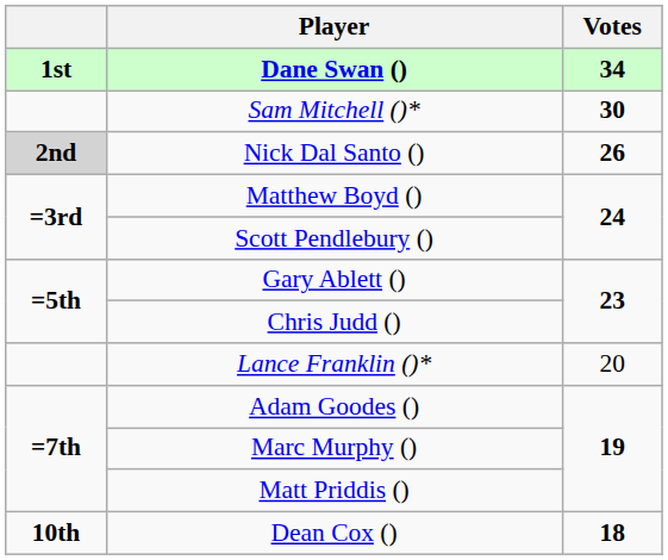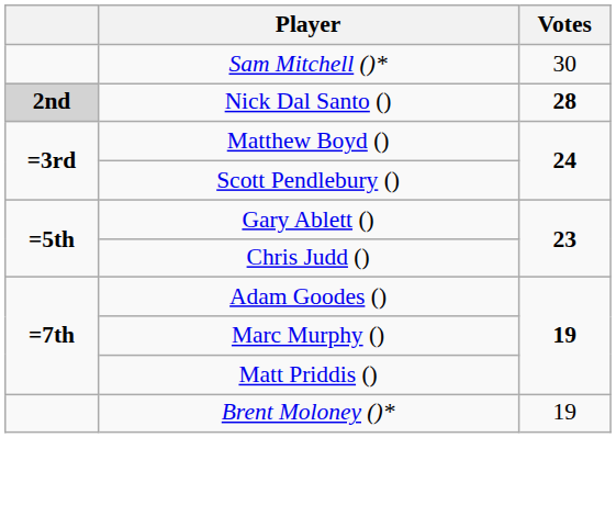 <table class="wikitable" style="text-align: center; font-size: 90%;">
 <tr>
 <th style="width:50px;"></th>
 <th style="width:250px;">Player</th>
 <th style="width:50px;">Votes</th>
 </tr>
-<tr style="background:#cfc; font-weight:bold;">
-<td><strong>1st</strong></td>
-<td><a href='#'>Dane Swan</a> ()</td>
-<td><strong>34</strong></td>
-</tr>
 <tr>
 <td></td>
 <td><em><a href='#'>Sam Mitchell</a> ()*</em></td>
-<td><strong>30</strong></td>
+<td>30</td>
 </tr>
 <tr>
 <td style="background: lightgrey;"><strong>2nd</strong></td>
 <td><a href='#'>Nick Dal Santo</a> ()</td>
-<td><strong>26</strong></td>
+<td><strong>28</strong></td>
 </tr>
 <tr>
 <td rowspan=2><strong>=3rd</strong></td>
 <td><a href='#'>Matthew Boyd</a> ()</td>
 <td rowspan=2><strong>24</strong></td>
 </tr>
 <tr>
 <td><a href='#'>Scott Pendlebury</a> ()</td>
 </tr>
 <tr>
 <td rowspan=2><strong>=5th</strong></td>
 <td><a href='#'>Gary Ablett</a> ()</td>
 <td rowspan=2><strong>23</strong></td>
 </tr>
 <tr>
 <td><a href='#'>Chris Judd</a> ()</td>
 </tr>
 <tr>
-<td></td>
-<td><em><a href='#'>Lance Franklin</a> ()*</em></td>
-<td>20</td>
-</tr>
-<tr>
 <td rowspan=3><strong>=7th</strong></td>
 <td><a href='#'>Adam Goodes</a> ()</td>
 <td rowspan=3><strong>19</strong></td>
 </tr>
 <tr>
 <td><a href='#'>Marc Murphy</a> ()</td>
 </tr>
 <tr>
 <td><a href='#'>Matt Priddis</a> ()</td>
 </tr>
 <tr>
-<td><strong>10th</strong></td>
-<td><a href='#'>Dean Cox</a> ()</td>
-<td><strong>18</strong></td>
+<td></td>
+<td><em><a href='#'>Brent Moloney</a> ()*</em></td>
+<td>19</td>
 </tr>
 </table>
